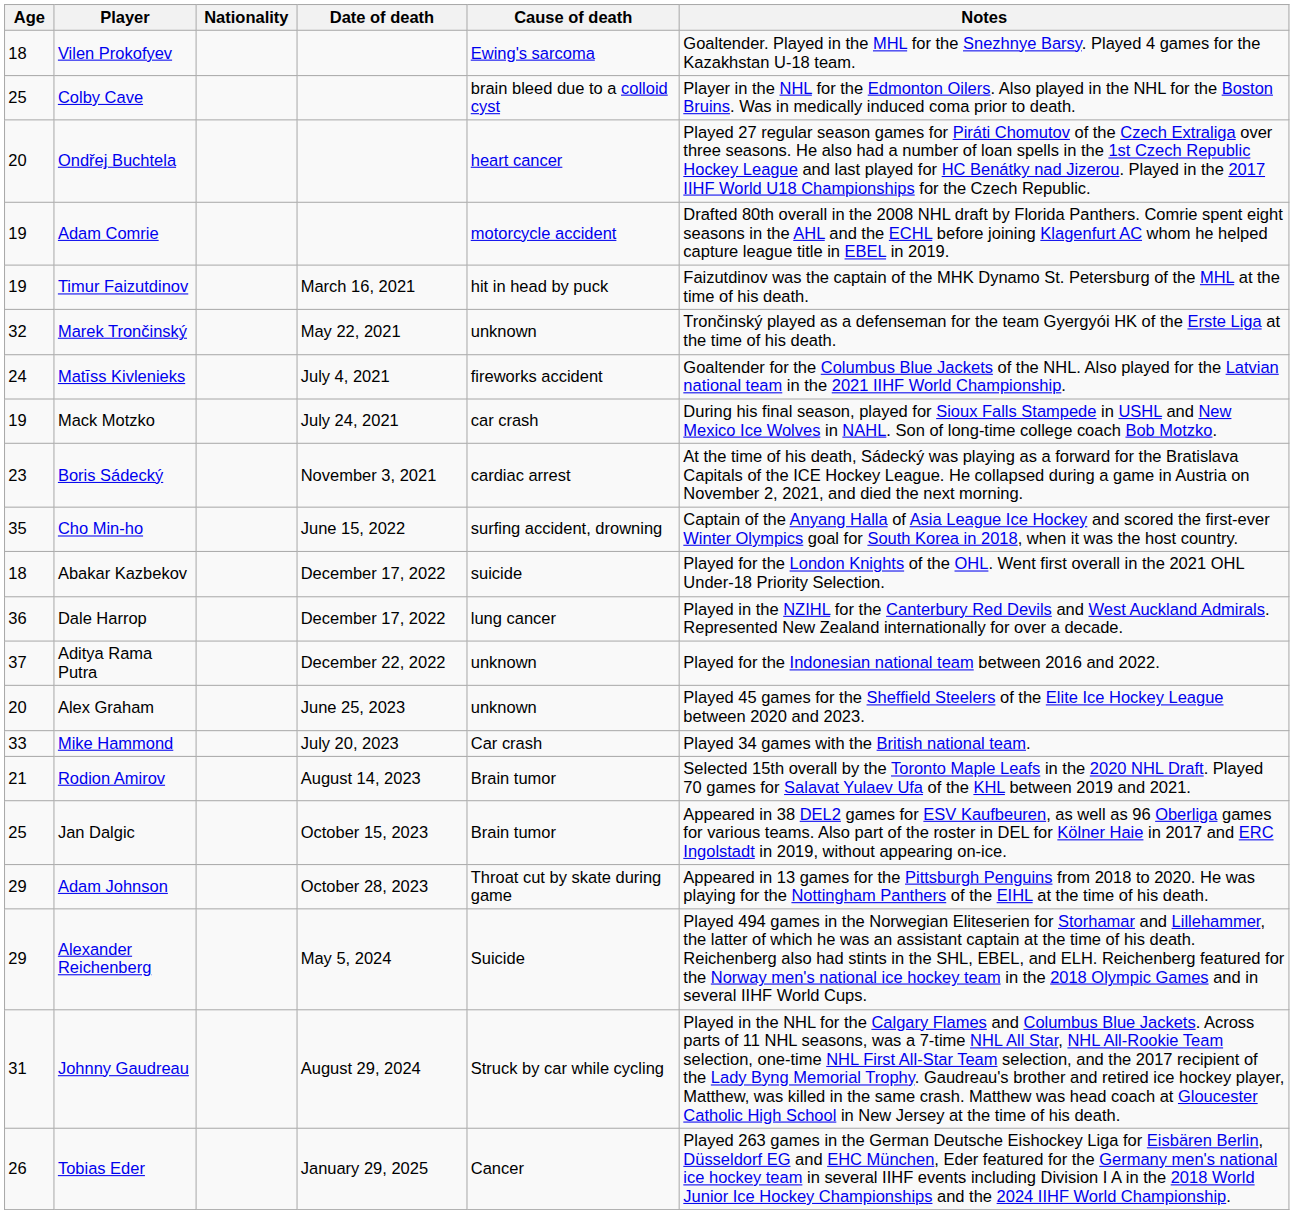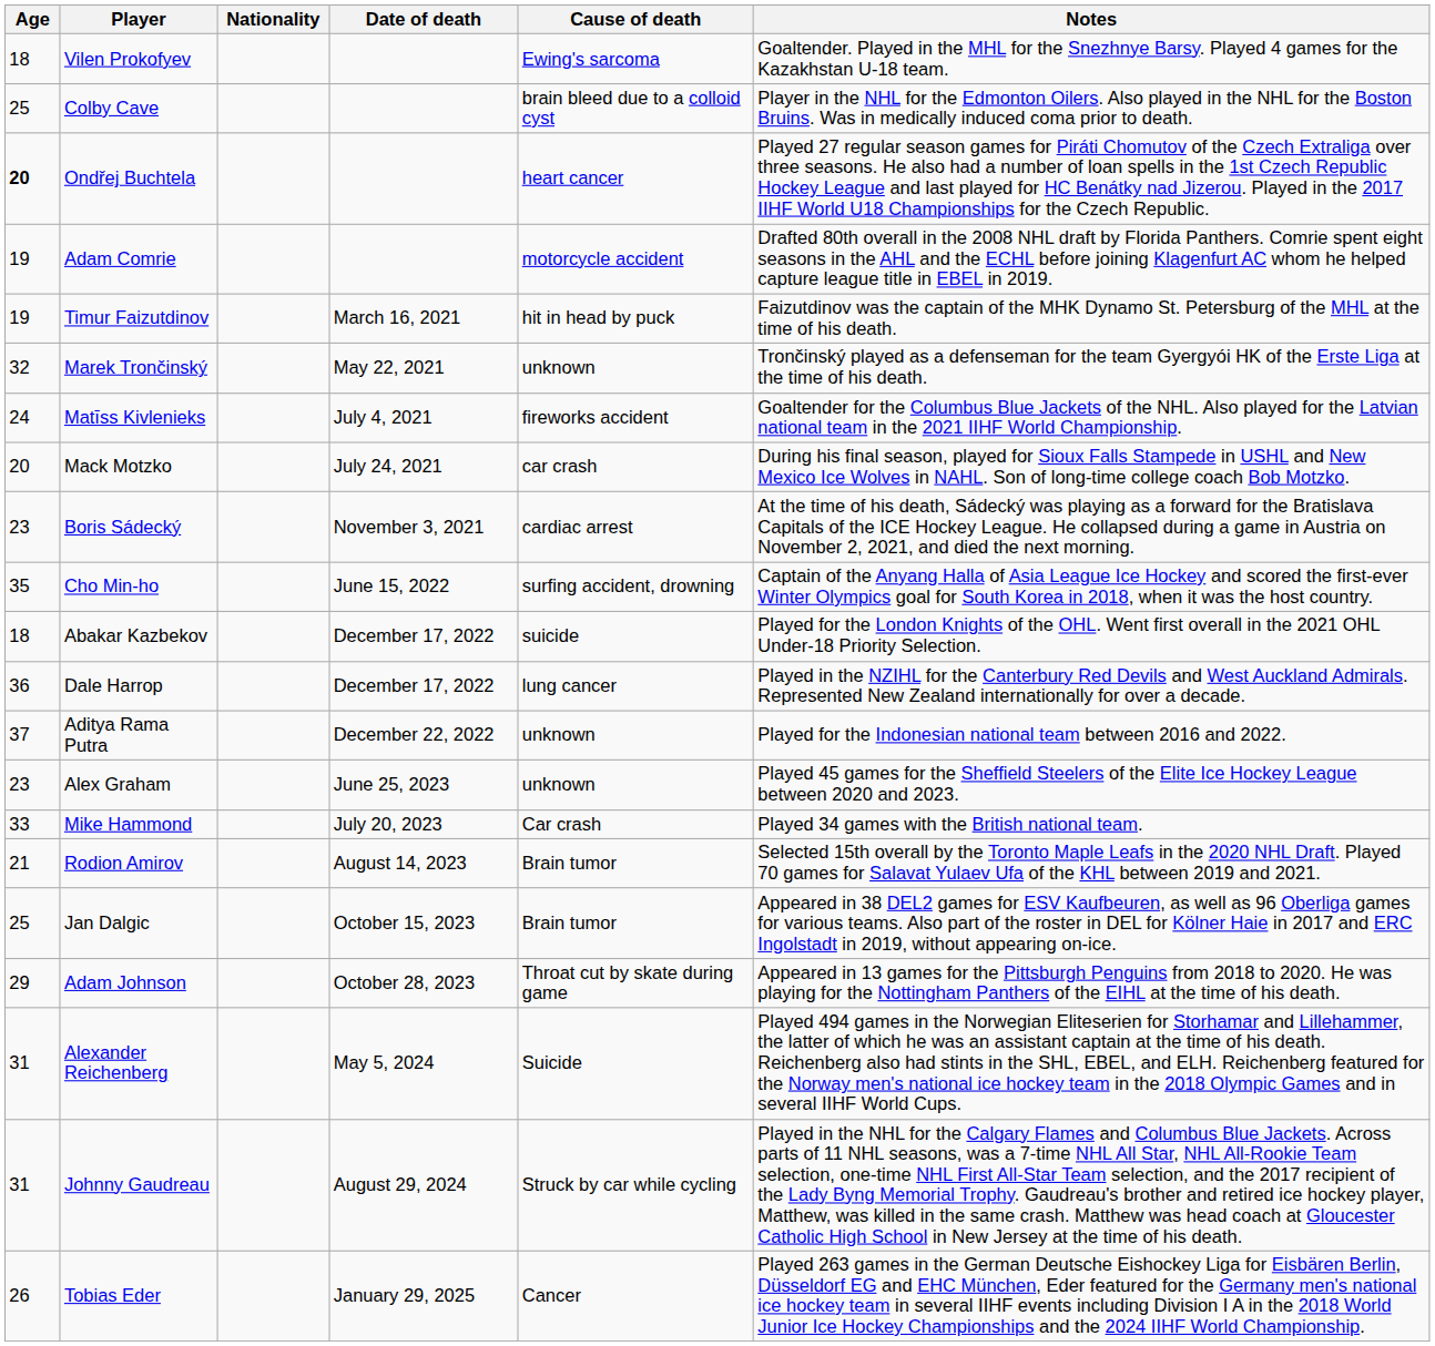 <table class="wikitable sortable">
 <tr>
 <th style="width:3.5%;">Age</th>
 <th style="width:10%;">Player</th>
 <th style="width:7%;">Nationality</th>
 <th style="width:12%;">Date of death</th>
 <th style="width:15%;">Cause of death</th>
 <th style="width:43%;" class="unsortable">Notes</th>
 </tr>
 <tr>
 <td>18</td>
 <td><a href='#'>Vilen Prokofyev</a></td>
 <td></td>
 <td></td>
 <td><a href='#'>Ewing's sarcoma</a></td>
 <td>Goaltender. Played in the <a href='#'>MHL</a> for the <a href='#'>Snezhnye Barsy</a>. Played 4 games for the Kazakhstan U-18 team.</td>
 </tr>
 <tr>
 <td>25</td>
 <td><a href='#'>Colby Cave</a></td>
 <td></td>
 <td></td>
 <td>brain bleed due to a <a href='#'>colloid cyst</a></td>
 <td>Player in the <a href='#'>NHL</a> for the <a href='#'>Edmonton Oilers</a>. Also played in the NHL for the <a href='#'>Boston Bruins</a>. Was in medically induced coma prior to death.</td>
 </tr>
 <tr>
-<td>20</td>
+<td><strong>20</strong></td>
 <td><a href='#'>Ondřej Buchtela</a></td>
 <td></td>
 <td></td>
 <td><a href='#'>heart cancer</a></td>
 <td>Played 27 regular season games for <a href='#'>Piráti Chomutov</a> of the <a href='#'>Czech Extraliga</a> over three seasons. He also had a number of loan spells in the <a href='#'>1st Czech Republic Hockey League</a> and last played for <a href='#'>HC Benátky nad Jizerou</a>. Played in the <a href='#'>2017 IIHF World U18 Championships</a> for the Czech Republic.</td>
 </tr>
 <tr>
 <td>19</td>
 <td><a href='#'>Adam Comrie</a></td>
 <td></td>
 <td></td>
 <td><a href='#'>motorcycle accident</a></td>
 <td>Drafted 80th overall in the 2008 NHL draft by Florida Panthers. Comrie spent eight seasons in the <a href='#'>AHL</a> and the <a href='#'>ECHL</a> before joining <a href='#'>Klagenfurt AC</a> whom he helped capture league title in <a href='#'>EBEL</a> in 2019.</td>
 </tr>
 <tr>
 <td>19</td>
 <td><a href='#'>Timur Faizutdinov</a></td>
 <td></td>
 <td>March 16, 2021</td>
 <td>hit in head by puck</td>
 <td>Faizutdinov was the captain of the MHK Dynamo St. Petersburg of the <a href='#'>MHL</a> at the time of his death.</td>
 </tr>
 <tr>
 <td>32</td>
 <td><a href='#'>Marek Trončinský</a></td>
 <td></td>
 <td>May 22, 2021</td>
 <td>unknown</td>
 <td>Trončinský played as a defenseman for the team Gyergyói HK of the <a href='#'>Erste Liga</a> at the time of his death.</td>
 </tr>
 <tr>
 <td>24</td>
 <td><a href='#'>Matīss Kivlenieks</a></td>
 <td></td>
 <td>July 4, 2021</td>
 <td>fireworks accident</td>
 <td>Goaltender for the <a href='#'>Columbus Blue Jackets</a> of the NHL. Also played for the <a href='#'>Latvian national team</a> in the <a href='#'>2021 IIHF World Championship</a>.</td>
 </tr>
 <tr>
-<td>19</td>
+<td>20</td>
 <td>Mack Motzko</td>
 <td></td>
 <td>July 24, 2021</td>
 <td>car crash</td>
 <td>During his final season, played for <a href='#'>Sioux Falls Stampede</a> in <a href='#'>USHL</a> and <a href='#'>New Mexico Ice Wolves</a> in <a href='#'>NAHL</a>. Son of long-time college coach <a href='#'>Bob Motzko</a>.</td>
 </tr>
 <tr>
 <td>23</td>
 <td><a href='#'>Boris Sádecký</a></td>
 <td></td>
 <td>November 3, 2021</td>
 <td>cardiac arrest</td>
 <td>At the time of his death, Sádecký was playing as a forward for the Bratislava Capitals of the ICE Hockey League. He collapsed during a game in Austria on November 2, 2021, and died the next morning.</td>
 </tr>
 <tr>
 <td>35</td>
 <td><a href='#'>Cho Min-ho</a></td>
 <td></td>
 <td>June 15, 2022</td>
 <td>surfing accident, drowning</td>
 <td>Captain of the <a href='#'>Anyang Halla</a> of <a href='#'>Asia League Ice Hockey</a> and scored the first-ever <a href='#'>Winter Olympics</a> goal for <a href='#'>South Korea in 2018</a>, when it was the host country.</td>
 </tr>
 <tr>
 <td>18</td>
 <td>Abakar Kazbekov</td>
 <td></td>
 <td>December 17, 2022</td>
 <td>suicide</td>
 <td>Played for the <a href='#'>London Knights</a> of the <a href='#'>OHL</a>. Went first overall in the 2021 OHL Under-18 Priority Selection.</td>
 </tr>
 <tr>
 <td>36</td>
 <td>Dale Harrop</td>
 <td></td>
 <td>December 17, 2022</td>
 <td>lung cancer</td>
 <td>Played in the <a href='#'>NZIHL</a> for the <a href='#'>Canterbury Red Devils</a> and <a href='#'>West Auckland Admirals</a>.  Represented New Zealand internationally for over a decade.</td>
 </tr>
 <tr>
 <td>37</td>
 <td>Aditya Rama Putra</td>
 <td></td>
 <td>December 22, 2022</td>
 <td>unknown</td>
 <td>Played for the <a href='#'>Indonesian national team</a> between 2016 and 2022.</td>
 </tr>
 <tr>
-<td>20</td>
+<td>23</td>
 <td>Alex Graham</td>
 <td></td>
 <td>June 25, 2023</td>
 <td>unknown</td>
 <td>Played 45 games for the <a href='#'>Sheffield Steelers</a> of the <a href='#'>Elite Ice Hockey League</a> between 2020 and 2023.</td>
 </tr>
 <tr>
 <td>33</td>
 <td><a href='#'>Mike Hammond</a></td>
 <td></td>
 <td>July 20, 2023</td>
 <td>Car crash</td>
 <td>Played 34 games with the <a href='#'>British national team</a>.</td>
 </tr>
 <tr>
 <td>21</td>
 <td><a href='#'>Rodion Amirov</a></td>
 <td></td>
 <td>August 14, 2023</td>
 <td>Brain tumor</td>
 <td>Selected 15th overall by the <a href='#'>Toronto Maple Leafs</a> in the <a href='#'>2020 NHL Draft</a>. Played 70 games for <a href='#'>Salavat Yulaev Ufa</a> of the <a href='#'>KHL</a> between 2019 and 2021.</td>
 </tr>
 <tr>
 <td>25</td>
 <td>Jan Dalgic</td>
 <td></td>
 <td>October 15, 2023</td>
 <td>Brain tumor</td>
 <td>Appeared in 38 <a href='#'>DEL2</a> games for <a href='#'>ESV Kaufbeuren</a>, as well as 96 <a href='#'>Oberliga</a> games for various teams. Also part of the roster in DEL for <a href='#'>Kölner Haie</a> in 2017 and <a href='#'>ERC Ingolstadt</a> in 2019, without appearing on-ice.</td>
 </tr>
 <tr>
 <td>29</td>
 <td><a href='#'>Adam Johnson</a></td>
 <td></td>
 <td>October 28, 2023</td>
 <td>Throat cut by skate during game</td>
 <td>Appeared in 13 games for the <a href='#'>Pittsburgh Penguins</a> from 2018 to 2020. He was playing for the <a href='#'>Nottingham Panthers</a> of the <a href='#'>EIHL</a> at the time of his death.</td>
 </tr>
 <tr>
-<td>29</td>
+<td>31</td>
 <td><a href='#'>Alexander Reichenberg</a></td>
 <td></td>
 <td>May 5, 2024</td>
 <td>Suicide</td>
 <td>Played 494 games in the Norwegian Eliteserien for <a href='#'>Storhamar</a> and <a href='#'>Lillehammer</a>, the latter of which he was an assistant captain at the time of his death. Reichenberg also had stints in the SHL, EBEL, and ELH. Reichenberg featured for the <a href='#'>Norway men's national ice hockey team</a> in the <a href='#'>2018 Olympic Games</a> and in several IIHF World Cups.</td>
 </tr>
 <tr>
 <td>31</td>
 <td><a href='#'>Johnny Gaudreau</a></td>
 <td></td>
 <td>August 29, 2024</td>
 <td>Struck by car while cycling</td>
 <td>Played in the NHL for the <a href='#'>Calgary Flames</a> and <a href='#'>Columbus Blue Jackets</a>. Across parts of 11 NHL seasons, was a 7-time <a href='#'>NHL All Star</a>, <a href='#'>NHL All-Rookie Team</a> selection, one-time <a href='#'>NHL First All-Star Team</a> selection, and the 2017 recipient of the <a href='#'>Lady Byng Memorial Trophy</a>. Gaudreau's brother and retired ice hockey player, Matthew, was killed in the same crash. Matthew was head coach at <a href='#'>Gloucester Catholic High School</a> in New Jersey at the time of his death.</td>
 </tr>
 <tr>
 <td>26</td>
 <td><a href='#'>Tobias Eder</a></td>
 <td></td>
 <td>January 29, 2025</td>
 <td>Cancer</td>
 <td>Played 263 games in the German Deutsche Eishockey Liga for <a href='#'>Eisbären Berlin</a>, <a href='#'>Düsseldorf EG</a> and <a href='#'>EHC München</a>, Eder featured for the <a href='#'>Germany men's national ice hockey team</a> in several IIHF events including Division I A in the <a href='#'>2018 World Junior Ice Hockey Championships</a> and the <a href='#'>2024 IIHF World Championship</a>.</td>
 </tr>
 </table>
